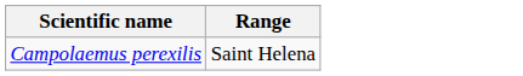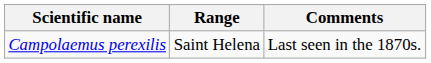 <table class="wikitable">
 <tr>
 <th>Scientific name</th>
 <th>Range</th>
+<th class="unsortable">Comments</th>
 </tr>
 <tr>
 <td><em><a href='#'>Campolaemus perexilis</a></em></td>
 <td>Saint Helena</td>
+<td>Last seen in the 1870s.</td>
 </tr>
 </table>
